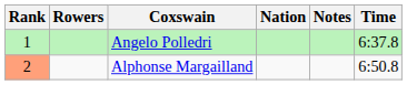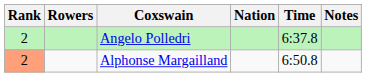 <table class="wikitable sortable" style="text-align:center">
 <tr>
 <th>Rank</th>
 <th>Rowers</th>
 <th>Coxswain</th>
 <th>Nation</th>
+<th>Time</th>
 <th>Notes</th>
-<th>Time</th>
 </tr>
 <tr bgcolor=bbf3bb>
-<td>1</td>
+<td>2</td>
 <td align=left></td>
 <td align=left><a href='#'>Angelo Polledri</a></td>
 <td align=left></td>
+<td>6:37.8</td>
 <td></td>
-<td>6:37.8</td>
 </tr>
 <tr>
 <td style="background: lightsalmon;">2</td>
 <td align=left></td>
 <td align=left><a href='#'>Alphonse Margailland</a></td>
 <td align=left></td>
+<td>6:50.8</td>
 <td></td>
-<td>6:50.8</td>
 </tr>
 </table>
